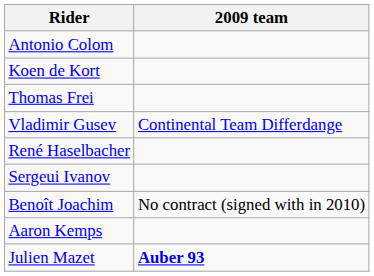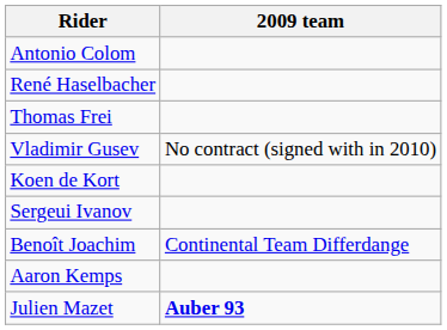 <table class="wikitable">
 <tr>
 <th>Rider</th>
 <th>2009 team</th>
 </tr>
 <tr>
 <td><a href='#'>Antonio Colom</a></td>
 <td></td>
 </tr>
 <tr>
-<td><a href='#'>Koen de Kort</a></td>
+<td><a href='#'>René Haselbacher</a></td>
 <td></td>
 </tr>
 <tr>
 <td><a href='#'>Thomas Frei</a></td>
 <td></td>
 </tr>
 <tr>
 <td><a href='#'>Vladimir Gusev</a></td>
-<td><a href='#'>Continental Team Differdange</a></td>
+<td>No contract (signed with  in 2010)</td>
 </tr>
 <tr>
-<td><a href='#'>René Haselbacher</a></td>
+<td><a href='#'>Koen de Kort</a></td>
 <td></td>
 </tr>
 <tr>
 <td><a href='#'>Sergeui Ivanov</a></td>
 <td></td>
 </tr>
 <tr>
 <td><a href='#'>Benoît Joachim</a></td>
-<td>No contract (signed with  in 2010)</td>
+<td><a href='#'>Continental Team Differdange</a></td>
 </tr>
 <tr>
 <td><a href='#'>Aaron Kemps</a></td>
 <td></td>
 </tr>
 <tr>
 <td><a href='#'>Julien Mazet</a></td>
 <td><strong><a href='#'>Auber 93</a></strong></td>
 </tr>
 </table>
